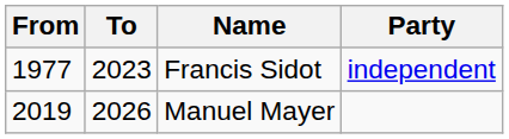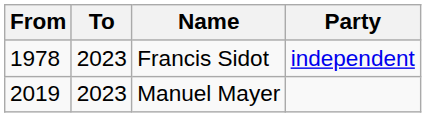 <table class="wikitable">
 <tr>
 <th>From</th>
 <th>To</th>
 <th>Name</th>
 <th>Party</th>
 </tr>
 <tr>
-<td>1977</td>
+<td>1978</td>
 <td>2023</td>
 <td>Francis Sidot</td>
 <td><a href='#'>independent</a></td>
 </tr>
 <tr>
 <td>2019</td>
-<td>2026</td>
+<td>2023</td>
 <td>Manuel Mayer</td>
 <td></td>
 </tr>
 </table>
